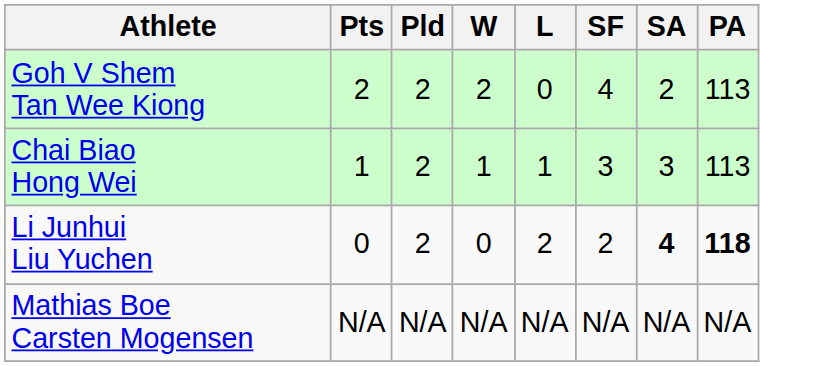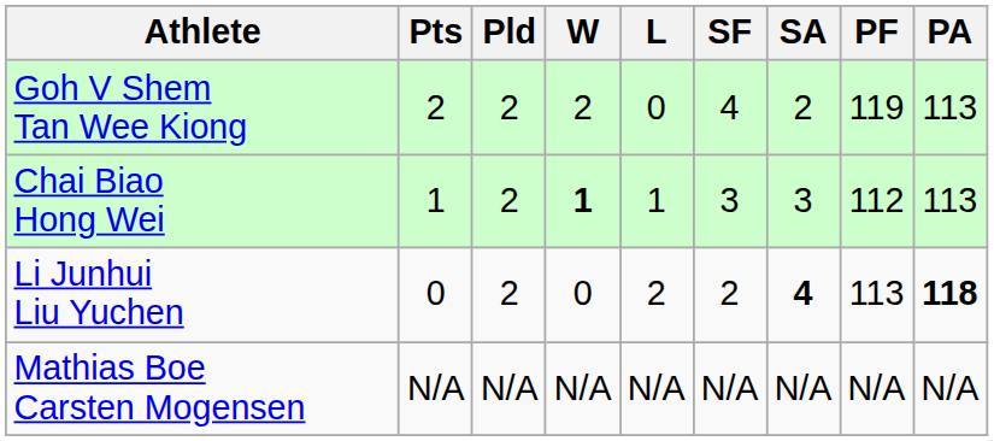 <table class=wikitable style="text-align:center">
 <tr>
 <th width=175>Athlete</th>
 <th width=20>Pts</th>
 <th width=20>Pld</th>
 <th width=20>W</th>
 <th width=20>L</th>
 <th width=20>SF</th>
 <th width=20>SA</th>
+<th width=20>PF</th>
 <th width=20>PA</th>
 </tr>
 <tr bgcolor=ccffcc>
 <td style="text-align:left"> <a href='#'>Goh V Shem</a><br> <a href='#'>Tan Wee Kiong</a></td>
 <td>2</td>
 <td>2</td>
 <td>2</td>
 <td>0</td>
 <td>4</td>
 <td>2</td>
+<td>119</td>
 <td>113</td>
 </tr>
 <tr bgcolor=ccffcc>
 <td style="text-align:left"> <a href='#'>Chai Biao</a><br> <a href='#'>Hong Wei</a></td>
 <td>1</td>
 <td>2</td>
-<td>1</td>
+<td><strong>1</strong></td>
 <td>1</td>
 <td>3</td>
 <td>3</td>
+<td>112</td>
 <td>113</td>
 </tr>
 <tr bgcolor=>
 <td style="text-align:left"> <a href='#'>Li Junhui</a><br> <a href='#'>Liu Yuchen</a></td>
 <td>0</td>
 <td>2</td>
 <td>0</td>
 <td>2</td>
 <td>2</td>
 <td><strong>4</strong></td>
+<td>113</td>
 <td><strong>118</strong></td>
 </tr>
 <tr bgcolor=>
 <td style="text-align:left"> <a href='#'>Mathias Boe</a><br> <a href='#'>Carsten Mogensen</a></td>
 <td>N/A</td>
 <td>N/A</td>
 <td>N/A</td>
 <td>N/A</td>
 <td>N/A</td>
 <td>N/A</td>
 <td>N/A</td>
+<td>N/A</td>
 </tr>
 </table>
